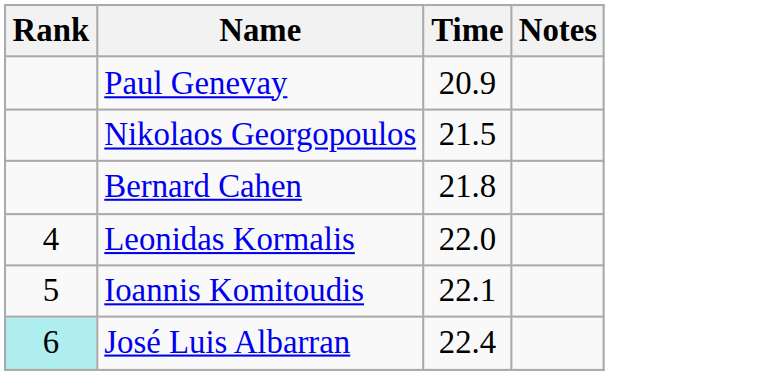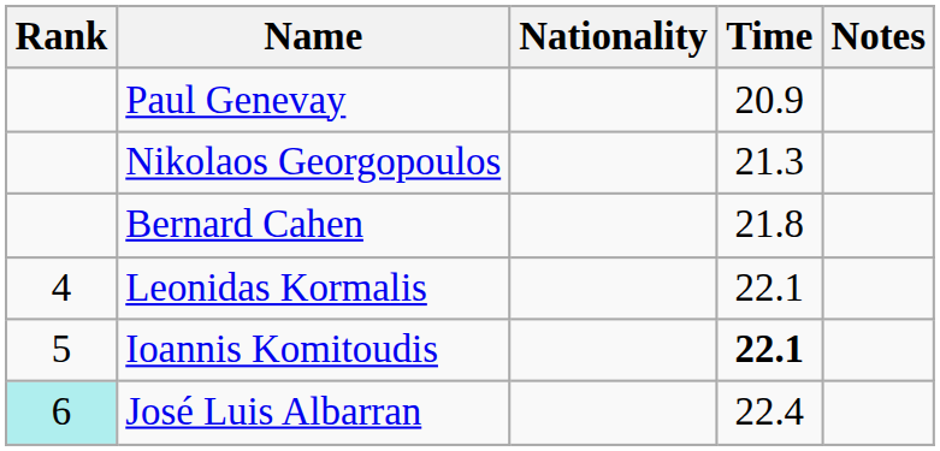 <table class="wikitable sortable" style="text-align:center">
 <tr>
 <th>Rank</th>
 <th>Name</th>
+<th>Nationality</th>
 <th>Time</th>
 <th>Notes</th>
 </tr>
 <tr>
 <td></td>
 <td align=left><a href='#'>Paul Genevay</a></td>
+<td align=left></td>
 <td>20.9</td>
 <td></td>
 </tr>
 <tr>
 <td></td>
 <td align=left><a href='#'>Nikolaos Georgopoulos</a></td>
-<td>21.5</td>
+<td align=left></td>
+<td>21.3</td>
 <td></td>
 </tr>
 <tr>
 <td></td>
 <td align=left><a href='#'>Bernard Cahen</a></td>
+<td align=left></td>
 <td>21.8</td>
 <td></td>
 </tr>
 <tr>
 <td>4</td>
 <td align=left><a href='#'>Leonidas Kormalis</a></td>
-<td>22.0</td>
+<td align=left></td>
+<td>22.1</td>
 <td></td>
 </tr>
 <tr>
 <td>5</td>
 <td align=left><a href='#'>Ioannis Komitoudis</a></td>
-<td>22.1</td>
+<td align=left></td>
+<td><strong>22.1</strong></td>
 <td></td>
 </tr>
 <tr>
 <td style="background: paleturquoise;">6</td>
 <td align=left><a href='#'>José Luis Albarran</a></td>
+<td align=left></td>
 <td>22.4</td>
 <td></td>
 </tr>
 </table>
